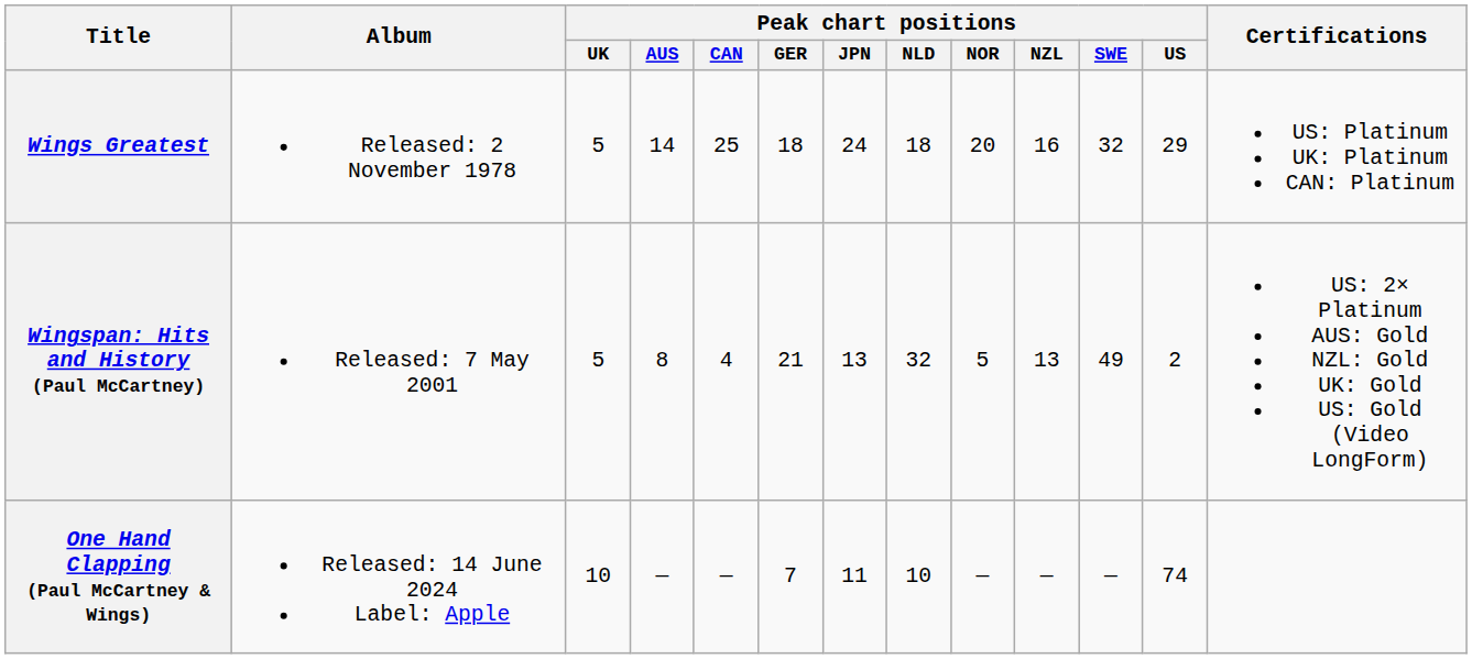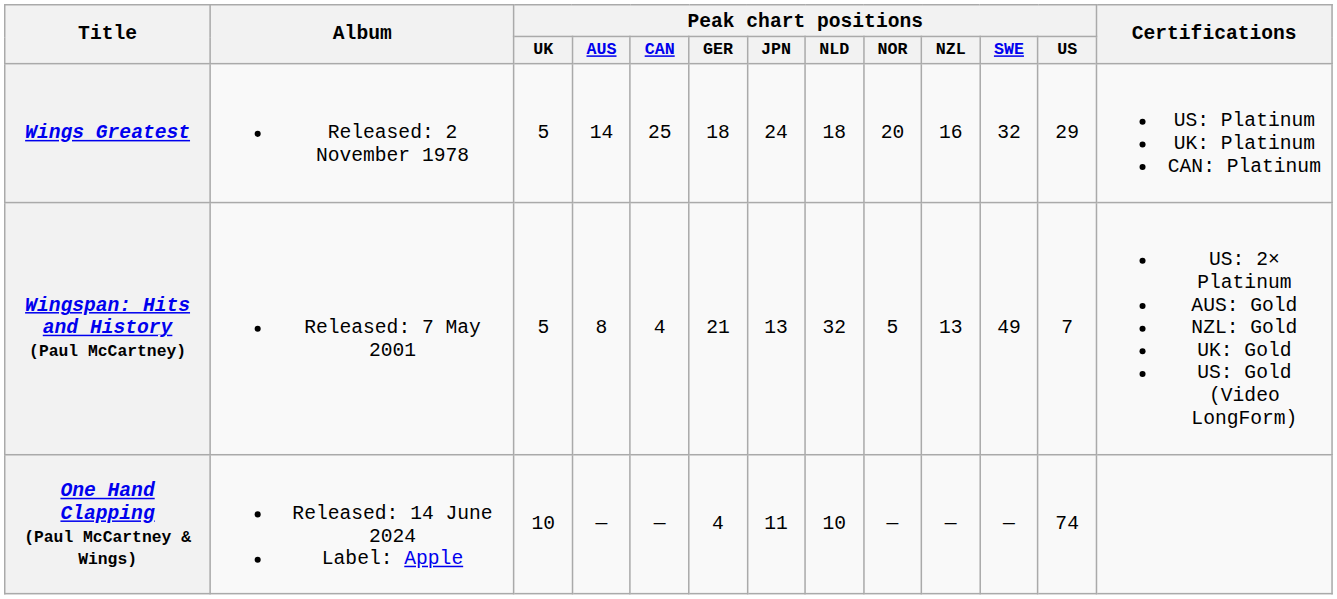 <table class="wikitable plainrowheaders" style="text-align:center">
 <tr>
 <th scope="col" rowspan="2" style="width:10em">Title</th>
 <th scope="col" rowspan="2" style="width:15em">Album</th>
 <th scope="col" colspan="10">Peak chart positions</th>
 <th scope="col" rowspan="2" width="150">Certifications</th>
 </tr>
 <tr>
 <th scope="col" style="width:3em;font-size:85%">UK<br></th>
 <th scope="col" style="width:3em;font-size:85%"><a href='#'>AUS</a><br></th>
 <th scope="col" style="width:3em;font-size:85%"><a href='#'>CAN</a><br></th>
 <th scope="col" style="width:3em;font-size:85%">GER<br></th>
 <th scope="col" style="width:3em;font-size:85%">JPN<br></th>
 <th scope="col" style="width:3em;font-size:85%">NLD<br></th>
 <th scope="col" style="width:3em;font-size:85%">NOR<br></th>
 <th scope="col" style="width:3em;font-size:85%">NZL<br></th>
 <th scope="col" style="width:3em;font-size:85%"><a href='#'>SWE</a><br></th>
 <th scope="col" style="width:3em;font-size:85%">US<br></th>
 </tr>
 <tr>
 <th scope="row"><em><a href='#'>Wings Greatest</a></em></th>
 <td><br><ul><li>Released: 2 November 1978</li></ul></td>
 <td>5</td>
 <td>14</td>
 <td>25</td>
 <td>18</td>
 <td>24</td>
 <td>18</td>
 <td>20</td>
 <td>16</td>
 <td>32</td>
 <td>29</td>
 <td><br><ul><li>US: Platinum</li><li>UK: Platinum</li><li>CAN: Platinum</li></ul></td>
 </tr>
 <tr>
 <th scope="row"><em><a href='#'>Wingspan: Hits and History</a></em><br><small>(Paul McCartney)</small></th>
 <td><br><ul><li>Released: 7 May 2001</li></ul></td>
 <td>5</td>
 <td>8</td>
 <td>4</td>
 <td>21</td>
 <td>13</td>
 <td>32</td>
 <td>5</td>
 <td>13</td>
 <td>49</td>
-<td>2</td>
+<td>7</td>
 <td><br><ul><li>US: 2× Platinum</li><li>AUS: Gold</li><li>NZL: Gold</li><li>UK: Gold</li><li>US: Gold (Video LongForm)</li></ul></td>
 </tr>
 <tr>
 <th scope="row"><em><a href='#'>One Hand Clapping</a></em><br><small>(Paul McCartney & Wings)</small></th>
 <td><br><ul><li>Released: 14 June 2024</li><li>Label: <a href='#'>Apple</a></li></ul></td>
 <td>10</td>
 <td>—</td>
 <td>—</td>
-<td>7</td>
+<td>4</td>
 <td>11</td>
 <td>10</td>
 <td>—</td>
 <td>—</td>
 <td>—</td>
 <td>74</td>
 <td></td>
 </tr>
 </table>
